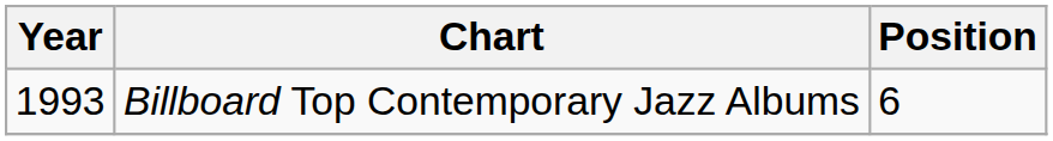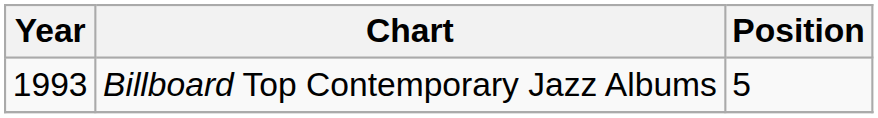 <table class="wikitable">
 <tr>
 <th>Year</th>
 <th>Chart</th>
 <th>Position</th>
 </tr>
 <tr>
 <td>1993</td>
 <td><em>Billboard</em> Top Contemporary Jazz Albums</td>
-<td>6</td>
+<td>5</td>
 </tr>
 <tr>
 </tr>
 </table>
